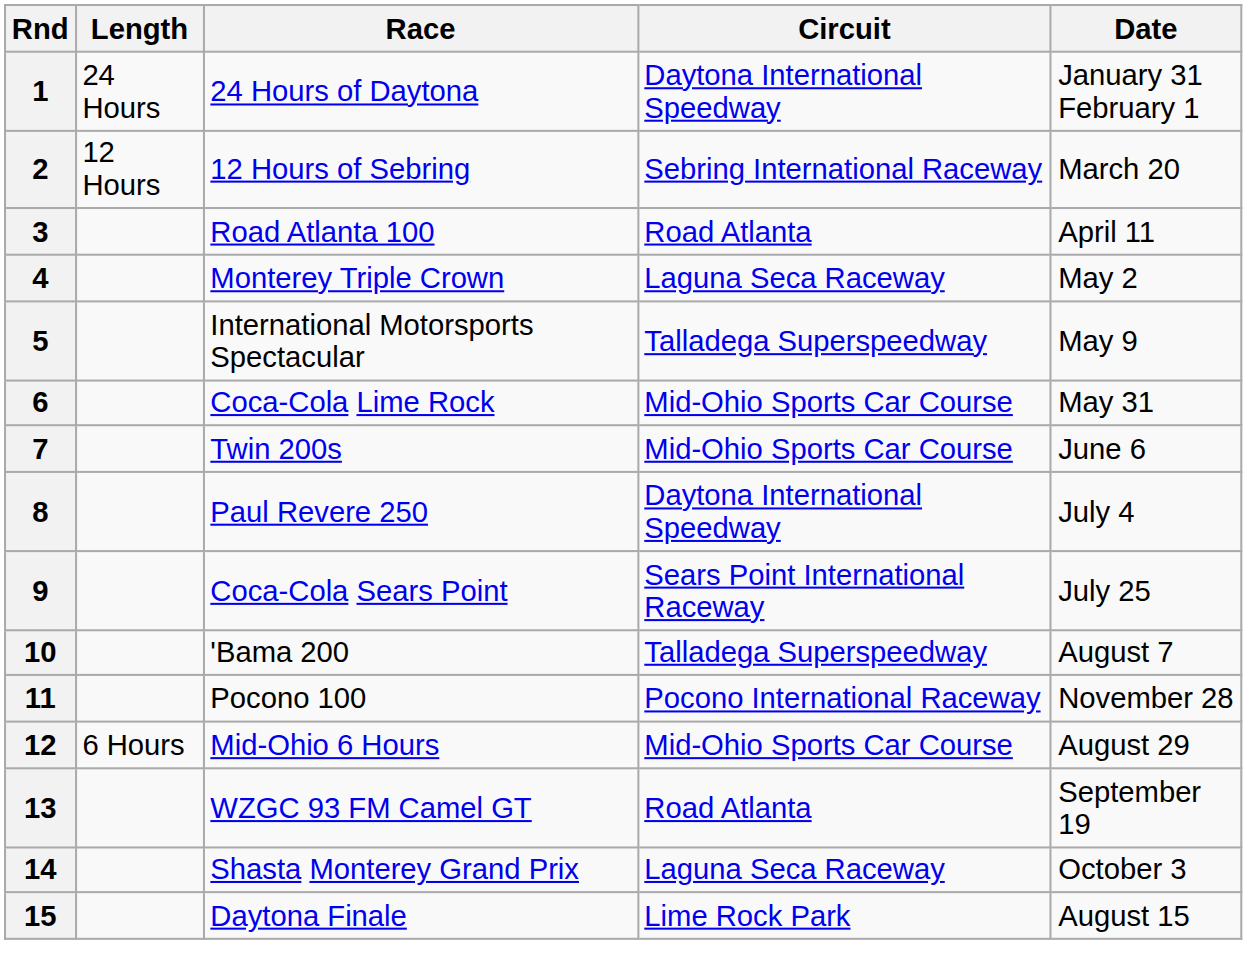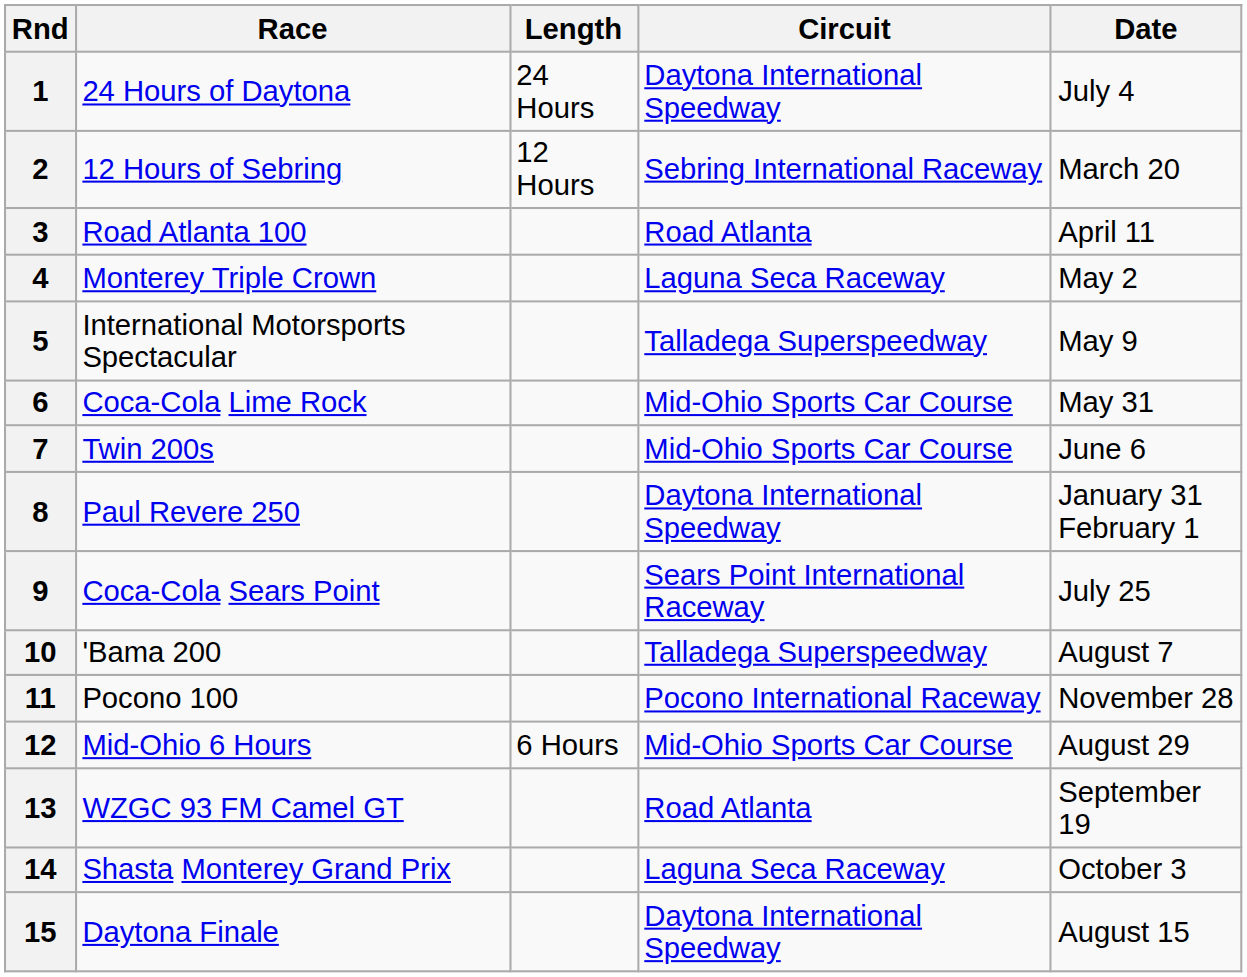 <table class="wikitable" style="font-size: 90%;">
 <tr>
 <th>Rnd</th>
+<th>Race</th>
 <th>Length</th>
-<th>Race</th>
 <th>Circuit</th>
 <th>Date</th>
 </tr>
 <tr>
 <th>1</th>
+<td><a href='#'>24 Hours of Daytona</a></td>
 <td>24 Hours</td>
-<td><a href='#'>24 Hours of Daytona</a></td>
 <td><a href='#'>Daytona International Speedway</a></td>
-<td>January 31<br>February 1</td>
+<td>July 4</td>
 </tr>
 <tr>
 <th>2</th>
+<td><a href='#'>12 Hours of Sebring</a></td>
 <td>12 Hours</td>
-<td><a href='#'>12 Hours of Sebring</a></td>
 <td><a href='#'>Sebring International Raceway</a></td>
 <td>March 20</td>
 </tr>
 <tr>
 <th>3</th>
+<td><a href='#'>Road Atlanta 100</a></td>
 <td></td>
-<td><a href='#'>Road Atlanta 100</a></td>
 <td><a href='#'>Road Atlanta</a></td>
 <td>April 11</td>
 </tr>
 <tr>
 <th>4</th>
+<td><a href='#'>Monterey Triple Crown</a></td>
 <td></td>
-<td><a href='#'>Monterey Triple Crown</a></td>
 <td><a href='#'>Laguna Seca Raceway</a></td>
 <td>May 2</td>
 </tr>
 <tr>
 <th>5</th>
+<td>International Motorsports Spectacular</td>
 <td></td>
-<td>International Motorsports Spectacular</td>
 <td><a href='#'>Talladega Superspeedway</a></td>
 <td>May 9</td>
 </tr>
 <tr>
 <th>6</th>
+<td><a href='#'>Coca-Cola</a> <a href='#'>Lime Rock</a></td>
 <td></td>
-<td><a href='#'>Coca-Cola</a> <a href='#'>Lime Rock</a></td>
 <td><a href='#'>Mid-Ohio Sports Car Course</a></td>
 <td>May 31</td>
 </tr>
 <tr>
 <th>7</th>
+<td><a href='#'>Twin 200s</a></td>
 <td></td>
-<td><a href='#'>Twin 200s</a></td>
 <td><a href='#'>Mid-Ohio Sports Car Course</a></td>
 <td>June 6</td>
 </tr>
 <tr>
 <th>8</th>
+<td><a href='#'>Paul Revere 250</a></td>
 <td></td>
-<td><a href='#'>Paul Revere 250</a></td>
 <td><a href='#'>Daytona International Speedway</a></td>
-<td>July 4</td>
+<td>January 31<br>February 1</td>
 </tr>
 <tr>
 <th>9</th>
+<td><a href='#'>Coca-Cola</a> <a href='#'>Sears Point</a></td>
 <td></td>
-<td><a href='#'>Coca-Cola</a> <a href='#'>Sears Point</a></td>
 <td><a href='#'>Sears Point International Raceway</a></td>
 <td>July 25</td>
 </tr>
 <tr>
 <th>10</th>
+<td>'Bama 200</td>
 <td></td>
-<td>'Bama 200</td>
 <td><a href='#'>Talladega Superspeedway</a></td>
 <td>August 7</td>
 </tr>
 <tr>
 <th>11</th>
+<td>Pocono 100</td>
 <td></td>
-<td>Pocono 100</td>
 <td><a href='#'>Pocono International Raceway</a></td>
 <td>November 28</td>
 </tr>
 <tr>
 <th>12</th>
+<td><a href='#'>Mid-Ohio 6 Hours</a></td>
 <td>6 Hours</td>
-<td><a href='#'>Mid-Ohio 6 Hours</a></td>
 <td><a href='#'>Mid-Ohio Sports Car Course</a></td>
 <td>August 29</td>
 </tr>
 <tr>
 <th>13</th>
+<td><a href='#'>WZGC 93 FM Camel GT</a></td>
 <td></td>
-<td><a href='#'>WZGC 93 FM Camel GT</a></td>
 <td><a href='#'>Road Atlanta</a></td>
 <td>September 19</td>
 </tr>
 <tr>
 <th>14</th>
+<td><a href='#'>Shasta</a> <a href='#'>Monterey Grand Prix</a></td>
 <td></td>
-<td><a href='#'>Shasta</a> <a href='#'>Monterey Grand Prix</a></td>
 <td><a href='#'>Laguna Seca Raceway</a></td>
 <td>October 3</td>
 </tr>
 <tr>
 <th>15</th>
+<td><a href='#'>Daytona Finale</a></td>
 <td></td>
-<td><a href='#'>Daytona Finale</a></td>
-<td><a href='#'>Lime Rock Park</a></td>
+<td><a href='#'>Daytona International Speedway</a></td>
 <td>August 15</td>
 </tr>
 </table>
